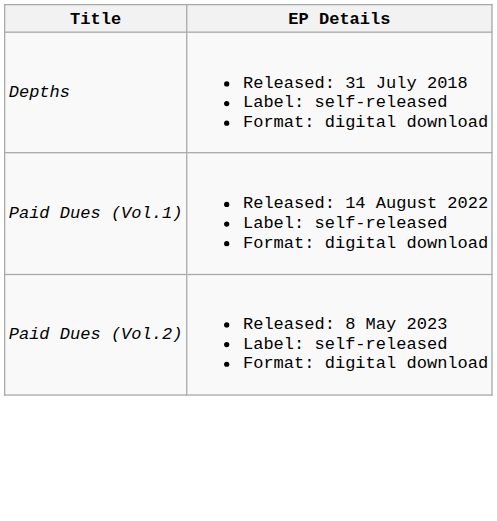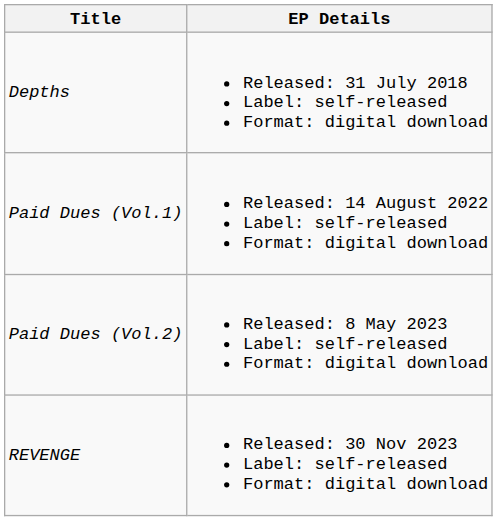 <table class="wikitable">
 <tr>
 <th>Title</th>
 <th>EP Details</th>
 </tr>
 <tr>
 <td><em>Depths</em></td>
 <td><br><ul><li>Released: 31 July 2018</li><li>Label: self-released</li><li>Format: digital download</li></ul></td>
 </tr>
 <tr>
 <td><em>Paid Dues (Vol.1)</em></td>
 <td><br><ul><li>Released: 14 August 2022</li><li>Label: self-released</li><li>Format: digital download</li></ul></td>
 </tr>
 <tr>
 <td><em>Paid Dues (Vol.2)</em></td>
 <td><br><ul><li>Released: 8 May 2023</li><li>Label: self-released</li><li>Format: digital download</li></ul></td>
 </tr>
+<tr>
+<td><em>REVENGE</em></td>
+<td><br><ul><li>Released: 30 Nov 2023</li><li>Label: self-released</li><li>Format: digital download</li></ul></td>
+</tr>
 </table>
